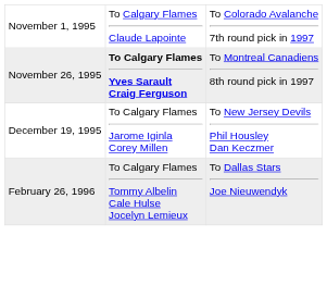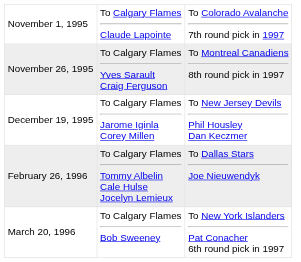 <table border=1 style="border-collapse:collapse" bordercolor="#DFDFDF"  cellpadding="5">
 <tr>
 <td>November 1, 1995</td>
 <td valign="top">To  <a href='#'>Calgary Flames</a> <hr><a href='#'>Claude Lapointe</a></td>
 <td valign="top">To  <a href='#'>Colorado Avalanche</a> <hr>7th round pick in <a href='#'>1997</a></td>
 </tr>
 <tr bgcolor="#eeeeee">
 <td>November 26, 1995</td>
-<td valign="top"><strong>To  Calgary Flames <hr><a href='#'>Yves Sarault</a><br><a href='#'>Craig Ferguson</a></strong></td>
+<td valign="top">To  Calgary Flames <hr><a href='#'>Yves Sarault</a><br><a href='#'>Craig Ferguson</a></td>
 <td valign="top">To  <a href='#'>Montreal Canadiens</a> <hr>8th round pick in 1997</td>
 </tr>
 <tr>
 <td>December 19, 1995</td>
 <td valign="top">To  Calgary Flames <hr><a href='#'>Jarome Iginla</a><br><a href='#'>Corey Millen</a></td>
 <td valign="top">To  <a href='#'>New Jersey Devils</a> <hr><a href='#'>Phil Housley</a><br><a href='#'>Dan Keczmer</a></td>
 </tr>
 <tr bgcolor="#eeeeee">
 <td>February 26, 1996</td>
 <td valign="top">To  Calgary Flames <hr><a href='#'>Tommy Albelin</a><br><a href='#'>Cale Hulse</a><br><a href='#'>Jocelyn Lemieux</a></td>
 <td valign="top">To  <a href='#'>Dallas Stars</a> <hr><a href='#'>Joe Nieuwendyk</a></td>
 </tr>
+<tr>
+<td>March 20, 1996</td>
+<td valign="top">To  Calgary Flames <hr><a href='#'>Bob Sweeney</a></td>
+<td valign="top">To  <a href='#'>New York Islanders</a> <hr><a href='#'>Pat Conacher</a><br>6th round pick in 1997</td>
+</tr>
 </table>
